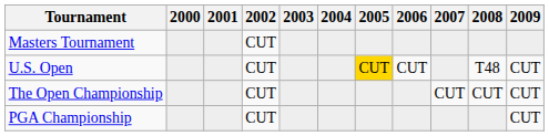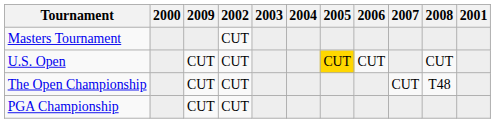 <table class="wikitable" style="font-size:95%;text-align:center;">
 <tr>
 <th>Tournament</th>
 <th>2000</th>
-<th>2001</th>
+<th>2009</th>
 <th>2002</th>
 <th>2003</th>
 <th>2004</th>
 <th>2005</th>
 <th>2006</th>
 <th>2007</th>
 <th>2008</th>
-<th>2009</th>
+<th>2001</th>
 </tr>
 <tr>
 <td align=left><a href='#'>Masters Tournament</a></td>
 <td style="background:#eeeeee;"></td>
 <td style="background:#eeeeee;"></td>
 <td>CUT</td>
 <td style="background:#eeeeee;"></td>
 <td style="background:#eeeeee;"></td>
 <td style="background:#eeeeee;"></td>
 <td style="background:#eeeeee;"></td>
 <td style="background:#eeeeee;"></td>
 <td style="background:#eeeeee;"></td>
 <td style="background:#eeeeee;"></td>
 </tr>
 <tr>
 <td align=left><a href='#'>U.S. Open</a></td>
 <td style="background:#eeeeee;"></td>
-<td style="background:#eeeeee;"></td>
+<td>CUT</td>
 <td>CUT</td>
 <td style="background:#eeeeee;"></td>
 <td style="background:#eeeeee;"></td>
 <td style="background: gold;">CUT</td>
 <td>CUT</td>
 <td style="background:#eeeeee;"></td>
-<td>T48</td>
 <td>CUT</td>
+<td style="background:#eeeeee;"></td>
 </tr>
 <tr>
 <td align=left><a href='#'>The Open Championship</a></td>
 <td style="background:#eeeeee;"></td>
-<td style="background:#eeeeee;"></td>
+<td>CUT</td>
 <td>CUT</td>
 <td style="background:#eeeeee;"></td>
 <td style="background:#eeeeee;"></td>
 <td style="background:#eeeeee;"></td>
 <td style="background:#eeeeee;"></td>
 <td>CUT</td>
-<td>CUT</td>
-<td>CUT</td>
+<td>T48</td>
+<td style="background:#eeeeee;"></td>
 </tr>
 <tr>
 <td align=left><a href='#'>PGA Championship</a></td>
 <td style="background:#eeeeee;"></td>
-<td style="background:#eeeeee;"></td>
+<td>CUT</td>
 <td>CUT</td>
 <td style="background:#eeeeee;"></td>
 <td style="background:#eeeeee;"></td>
 <td style="background:#eeeeee;"></td>
 <td style="background:#eeeeee;"></td>
 <td style="background:#eeeeee;"></td>
 <td style="background:#eeeeee;"></td>
-<td>CUT</td>
+<td style="background:#eeeeee;"></td>
 </tr>
 </table>
